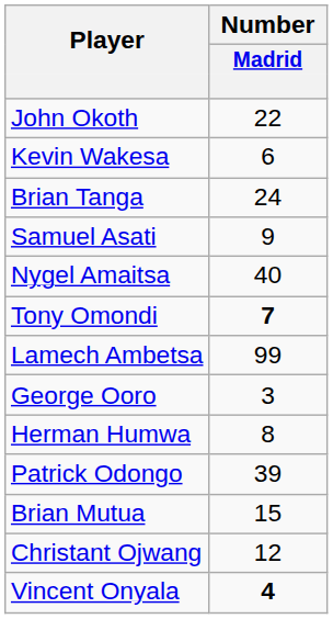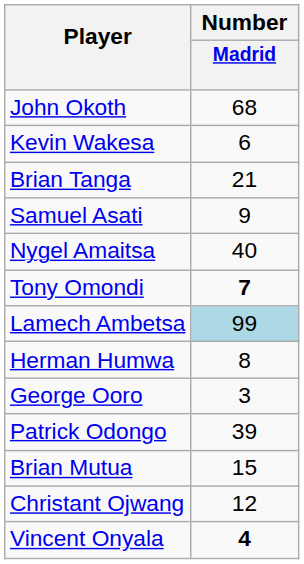 <table class="wikitable sortable" style="text-align:center;">
 <tr>
 <th rowspan=2 style="border-bottom:0px;">Player</th>
 <th>Number</th>
 </tr>
 <tr>
 <th valign="top" style="width:5.2em; border-bottom:0px; padding:2px; font-size:85%;"><a href='#'>Madrid</a></th>
 </tr>
 <tr style="line-height:8px;">
 <th style="border-top:0px;"> </th>
 <th data-sort-type="number" style="border-top:0px;"></th>
 </tr>
 <tr>
 <td align=left><a href='#'>John Okoth</a></td>
-<td>22</td>
+<td>68</td>
 </tr>
 <tr>
 <td align=left><a href='#'>Kevin Wakesa</a></td>
 <td>6</td>
 </tr>
 <tr>
 <td align=left><a href='#'>Brian Tanga</a></td>
-<td>24</td>
+<td>21</td>
 </tr>
 <tr>
 <td align=left><a href='#'>Samuel Asati</a></td>
 <td>9</td>
 </tr>
 <tr>
 <td align=left><a href='#'>Nygel Amaitsa</a></td>
 <td>40</td>
 </tr>
 <tr>
 <td align=left><a href='#'>Tony Omondi</a></td>
 <td><strong>7</strong></td>
 </tr>
 <tr>
 <td align=left><a href='#'>Lamech Ambetsa</a></td>
-<td>99</td>
+<td style="background: lightblue;">99</td>
+</tr>
+<tr>
+<td align=left><a href='#'>Herman Humwa</a></td>
+<td>8</td>
 </tr>
 <tr>
 <td align=left><a href='#'>George Ooro</a></td>
 <td>3</td>
-</tr>
-<tr>
-<td align=left><a href='#'>Herman Humwa</a></td>
-<td>8</td>
 </tr>
 <tr>
 <td align=left><a href='#'>Patrick Odongo</a></td>
 <td>39</td>
 </tr>
 <tr>
 <td align=left><a href='#'>Brian Mutua</a></td>
 <td>15</td>
 </tr>
 <tr>
 <td align=left><a href='#'>Christant Ojwang</a></td>
 <td>12</td>
 </tr>
 <tr>
 <td align=left><a href='#'>Vincent Onyala</a></td>
 <td><strong>4</strong></td>
 </tr>
 </table>
